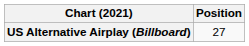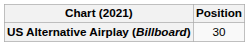 <table class="wikitable plainrowheaders" style="text-align:center">
 <tr>
 <th scope="col">Chart (2021)</th>
 <th scope="col">Position</th>
 </tr>
 <tr>
 <th scope="row">US Alternative Airplay (<em>Billboard</em>)</th>
-<td>27</td>
+<td>30</td>
 </tr>
 </table>
